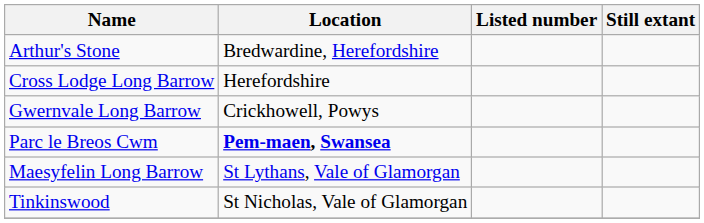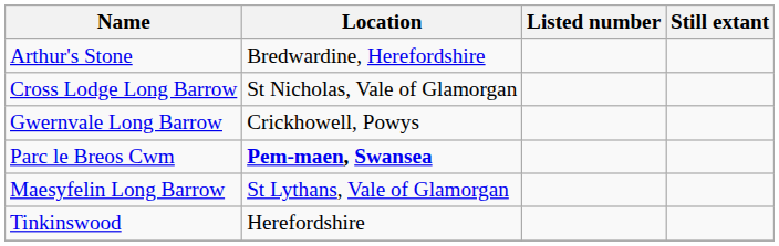 <table class="wikitable sortable">
 <tr>
 <th>Name</th>
 <th>Location</th>
 <th>Listed number</th>
 <th>Still extant</th>
 </tr>
 <tr>
 <td><a href='#'>Arthur's Stone</a></td>
 <td>Bredwardine, <a href='#'>Herefordshire</a></td>
 <td></td>
 <td></td>
 </tr>
 <tr>
 <td><a href='#'>Cross Lodge Long Barrow</a></td>
-<td>Herefordshire</td>
+<td>St Nicholas, Vale of Glamorgan</td>
 <td></td>
 <td></td>
 </tr>
 <tr>
 <td><a href='#'>Gwernvale Long Barrow</a></td>
 <td>Crickhowell, Powys</td>
 <td></td>
 <td></td>
 </tr>
 <tr>
 <td><a href='#'>Parc le Breos Cwm</a></td>
 <td><strong><a href='#'>Pem-maen</a>, <a href='#'>Swansea</a></strong></td>
 <td></td>
 <td></td>
 </tr>
 <tr>
 <td><a href='#'>Maesyfelin Long Barrow</a></td>
 <td><a href='#'>St Lythans</a>, <a href='#'>Vale of Glamorgan</a></td>
 <td></td>
 <td></td>
 </tr>
 <tr>
 <td><a href='#'>Tinkinswood</a></td>
-<td>St Nicholas, Vale of Glamorgan</td>
+<td>Herefordshire</td>
 <td></td>
 <td></td>
 </tr>
 <tr>
 </tr>
 </table>
